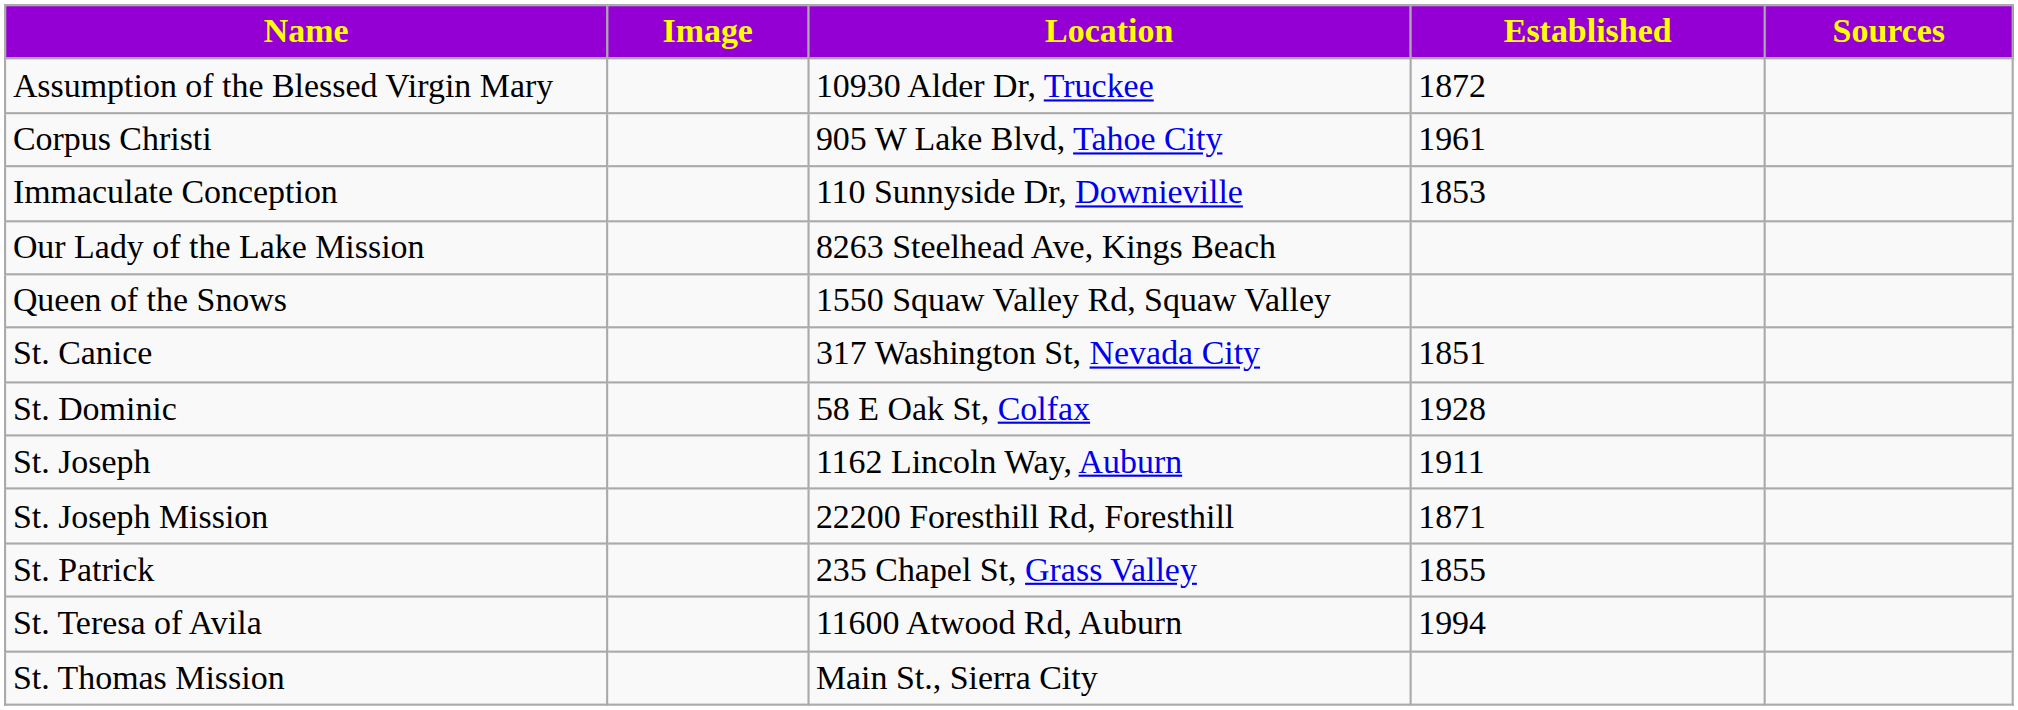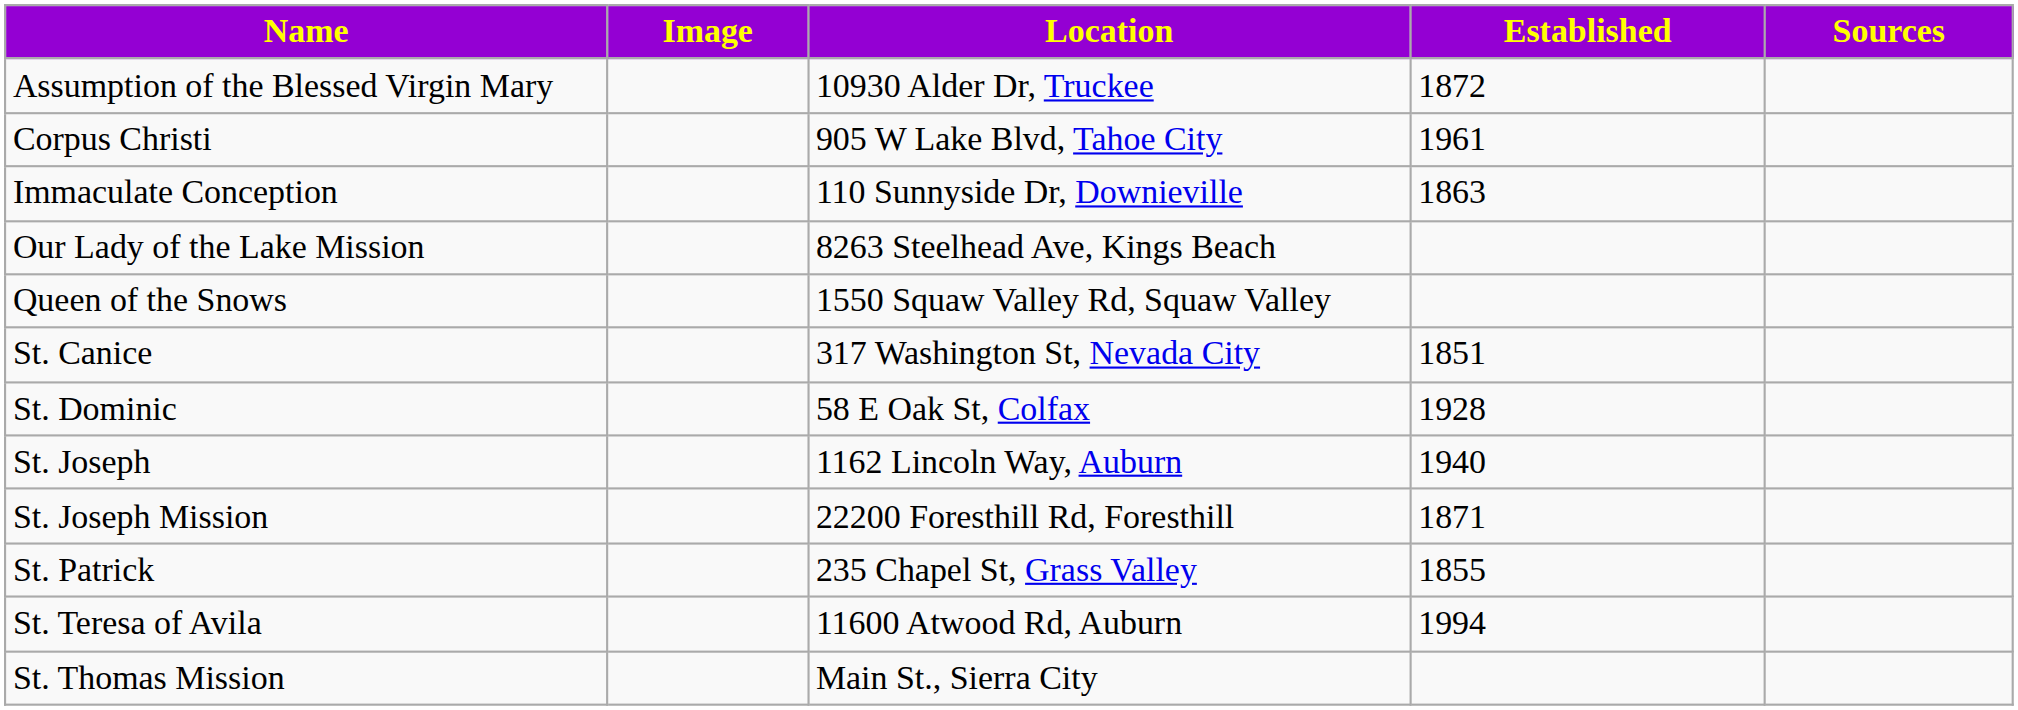 <table class="wikitable sortable" style="width:75%">
 <tr>
 <th style="background:darkviolet; color:yellow;" width="30%"><strong>Name</strong></th>
 <th style="background:darkviolet; color:yellow;" width="10%"><strong>Image</strong></th>
 <th style="background:darkviolet; color:yellow;" width="30%"><strong>Location</strong></th>
 <th style="background:darkviolet; color:yellow;" width="15"><strong>Established</strong></th>
 <th style="background:darkviolet; color:yellow;" width="10"><strong>Sources</strong></th>
 </tr>
 <tr>
 <td>Assumption of the Blessed Virgin Mary</td>
 <td></td>
 <td>10930 Alder Dr, <a href='#'>Truckee</a></td>
 <td>1872</td>
 <td></td>
 </tr>
 <tr>
 <td>Corpus Christi</td>
 <td></td>
 <td>905 W Lake Blvd, <a href='#'>Tahoe City</a></td>
 <td>1961</td>
 <td></td>
 </tr>
 <tr>
 <td>Immaculate Conception</td>
 <td></td>
 <td>110 Sunnyside Dr, <a href='#'>Downieville</a></td>
-<td>1853</td>
+<td>1863</td>
 <td></td>
 </tr>
 <tr>
 <td>Our Lady of the Lake Mission</td>
 <td></td>
 <td>8263 Steelhead Ave, Kings Beach</td>
 <td></td>
 <td></td>
 </tr>
 <tr>
 <td>Queen of the Snows</td>
 <td></td>
 <td>1550 Squaw Valley Rd, Squaw Valley</td>
 <td></td>
 <td></td>
 </tr>
 <tr>
 <td>St. Canice</td>
 <td></td>
 <td>317 Washington St, <a href='#'>Nevada City</a></td>
 <td>1851</td>
 <td></td>
 </tr>
 <tr>
 <td>St. Dominic</td>
 <td></td>
 <td>58 E Oak St, <a href='#'>Colfax</a></td>
 <td>1928</td>
 <td></td>
 </tr>
 <tr>
 <td>St. Joseph</td>
 <td></td>
 <td>1162 Lincoln Way, <a href='#'>Auburn</a></td>
-<td>1911</td>
+<td>1940</td>
 <td></td>
 </tr>
 <tr>
 <td>St. Joseph Mission</td>
 <td></td>
 <td>22200 Foresthill Rd, Foresthill</td>
 <td>1871</td>
 <td></td>
 </tr>
 <tr>
 <td>St. Patrick</td>
 <td></td>
 <td>235 Chapel St, <a href='#'>Grass Valley</a></td>
 <td>1855</td>
 <td></td>
 </tr>
 <tr>
 <td>St. Teresa of Avila</td>
 <td></td>
 <td>11600 Atwood Rd, Auburn</td>
 <td>1994</td>
 <td></td>
 </tr>
 <tr>
 <td>St. Thomas Mission</td>
 <td></td>
 <td>Main St., Sierra City</td>
 <td></td>
 <td></td>
 </tr>
 </table>
